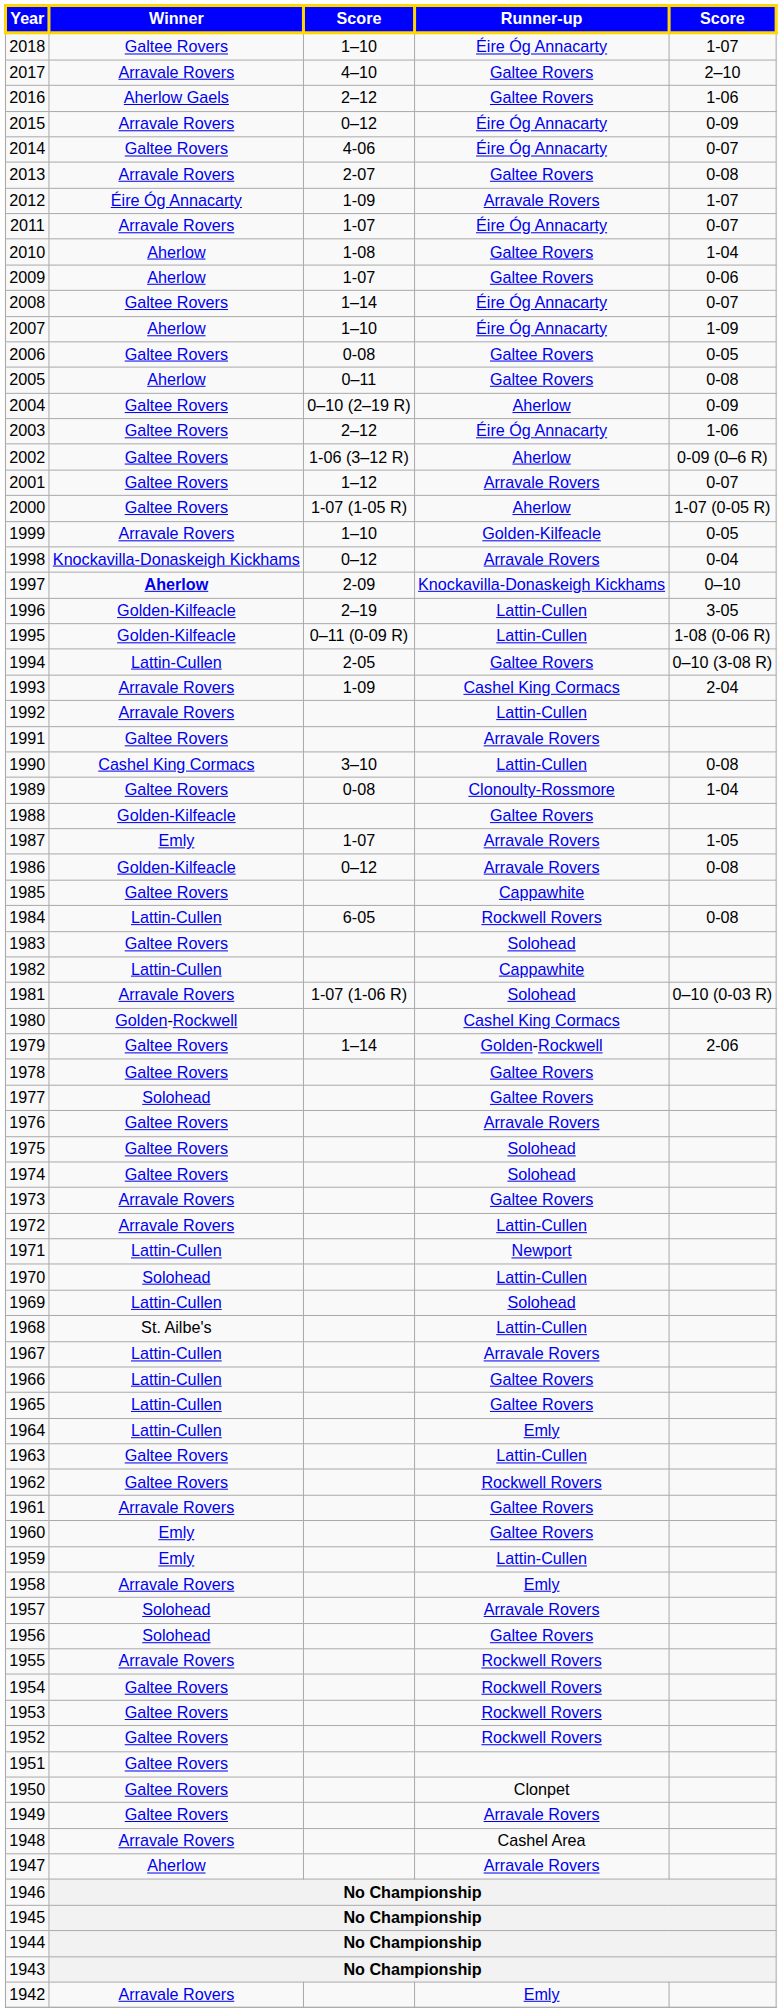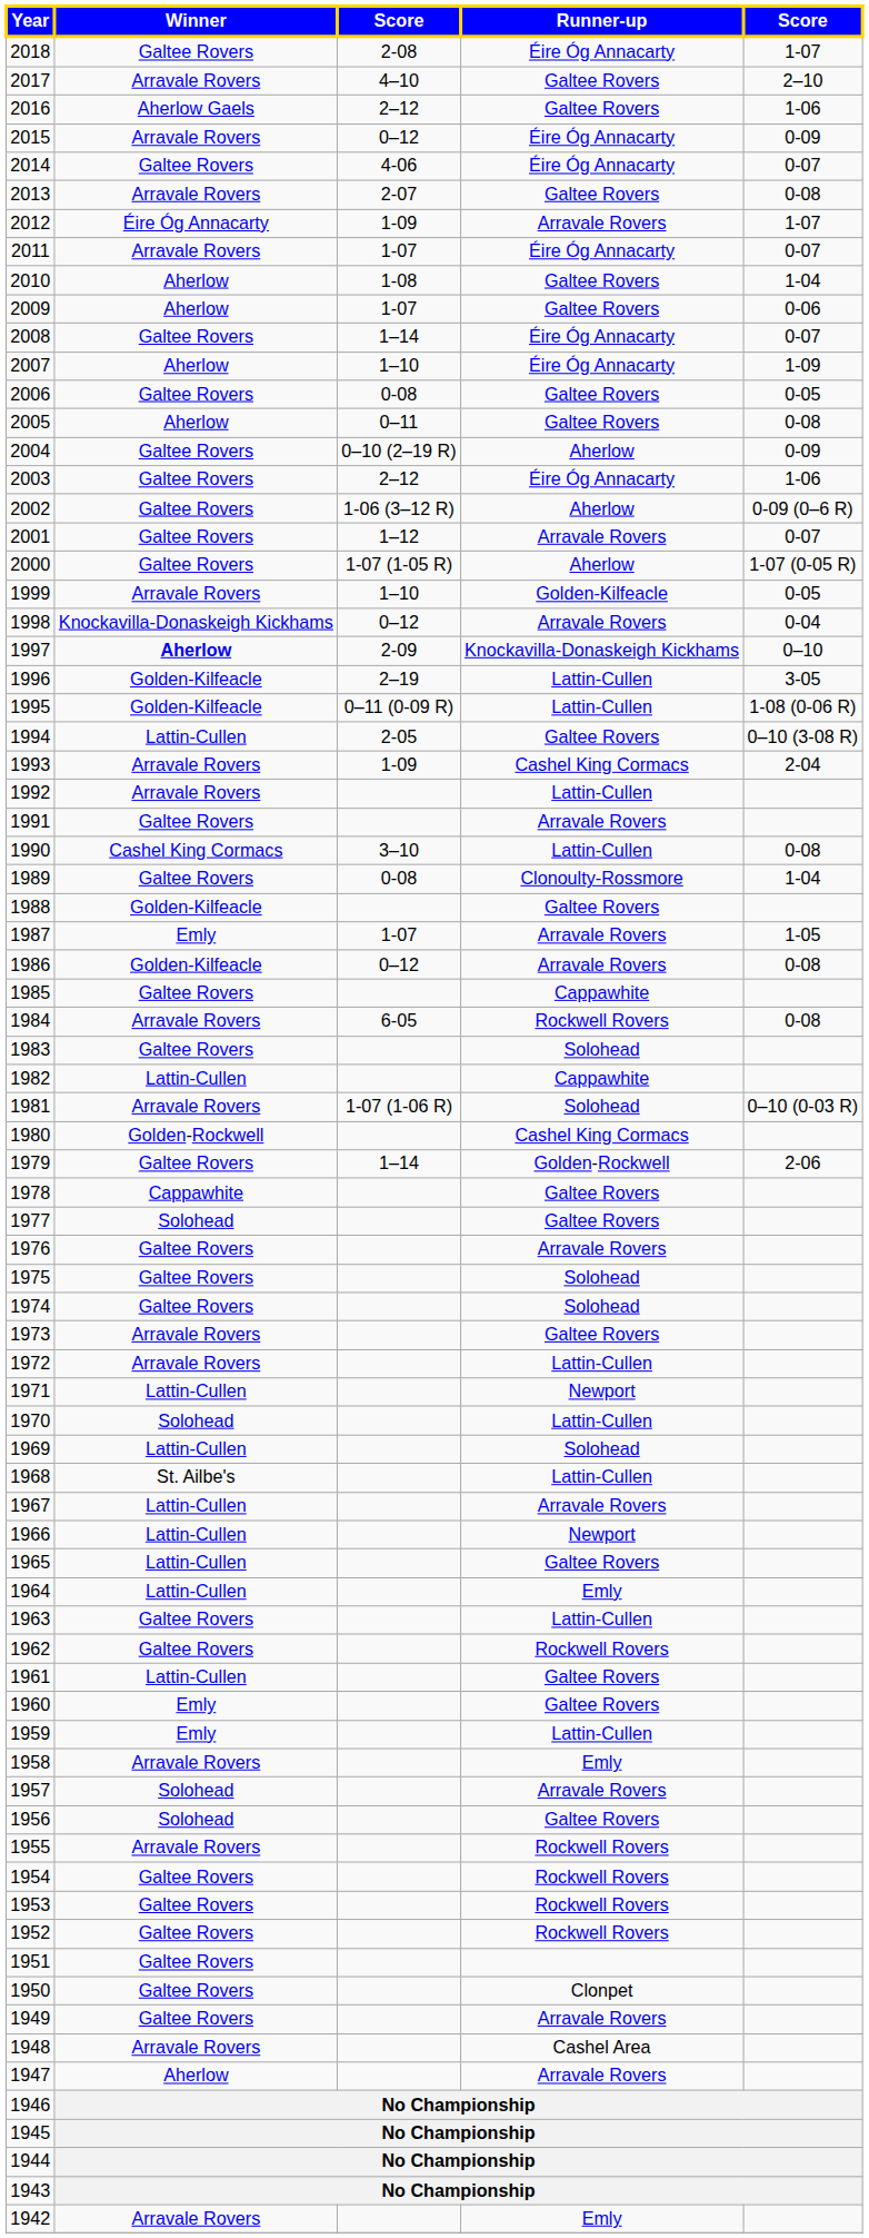 <table class="wikitable" style="text-align:center;">
 <tr>
 <th style="background:blue;color:white;border:3px solid gold">Year</th>
 <th style="background:blue;color:white;border:3px solid gold">Winner</th>
 <th style="background:blue;color:white;border:3px solid gold">Score</th>
 <th style="background:blue;color:white;border:3px solid gold">Runner-up</th>
 <th style="background:blue;color:white;border:3px solid gold">Score</th>
 </tr>
 <tr>
 <td>2018</td>
 <td><a href='#'>Galtee Rovers</a></td>
-<td>1–10</td>
+<td>2-08</td>
 <td><a href='#'>Éire Óg Annacarty</a></td>
 <td>1-07</td>
 </tr>
 <tr>
 <td>2017</td>
 <td><a href='#'>Arravale Rovers</a></td>
 <td>4–10</td>
 <td><a href='#'>Galtee Rovers</a></td>
 <td>2–10</td>
 </tr>
 <tr>
 <td>2016</td>
 <td><a href='#'>Aherlow Gaels</a></td>
 <td>2–12</td>
 <td><a href='#'>Galtee Rovers</a></td>
 <td>1-06</td>
 </tr>
 <tr>
 <td>2015</td>
 <td><a href='#'>Arravale Rovers</a></td>
 <td>0–12</td>
 <td><a href='#'>Éire Óg Annacarty</a></td>
 <td>0-09</td>
 </tr>
 <tr>
 <td>2014</td>
 <td><a href='#'>Galtee Rovers</a></td>
 <td>4-06</td>
 <td><a href='#'>Éire Óg Annacarty</a></td>
 <td>0-07</td>
 </tr>
 <tr>
 <td>2013</td>
 <td><a href='#'>Arravale Rovers</a></td>
 <td>2-07</td>
 <td><a href='#'>Galtee Rovers</a></td>
 <td>0-08</td>
 </tr>
 <tr>
 <td>2012</td>
 <td><a href='#'>Éire Óg Annacarty</a></td>
 <td>1-09</td>
 <td><a href='#'>Arravale Rovers</a></td>
 <td>1-07</td>
 </tr>
 <tr>
 <td>2011</td>
 <td><a href='#'>Arravale Rovers</a></td>
 <td>1-07</td>
 <td><a href='#'>Éire Óg Annacarty</a></td>
 <td>0-07</td>
 </tr>
 <tr>
 <td>2010</td>
 <td><a href='#'>Aherlow</a></td>
 <td>1-08</td>
 <td><a href='#'>Galtee Rovers</a></td>
 <td>1-04</td>
 </tr>
 <tr>
 <td>2009</td>
 <td><a href='#'>Aherlow</a></td>
 <td>1-07</td>
 <td><a href='#'>Galtee Rovers</a></td>
 <td>0-06</td>
 </tr>
 <tr>
 <td>2008</td>
 <td><a href='#'>Galtee Rovers</a></td>
 <td>1–14</td>
 <td><a href='#'>Éire Óg Annacarty</a></td>
 <td>0-07</td>
 </tr>
 <tr>
 <td>2007</td>
 <td><a href='#'>Aherlow</a></td>
 <td>1–10</td>
 <td><a href='#'>Éire Óg Annacarty</a></td>
 <td>1-09</td>
 </tr>
 <tr>
 <td>2006</td>
 <td><a href='#'>Galtee Rovers</a></td>
 <td>0-08</td>
 <td><a href='#'>Galtee Rovers</a></td>
 <td>0-05</td>
 </tr>
 <tr>
 <td>2005</td>
 <td><a href='#'>Aherlow</a></td>
 <td>0–11</td>
 <td><a href='#'>Galtee Rovers</a></td>
 <td>0-08</td>
 </tr>
 <tr>
 <td>2004</td>
 <td><a href='#'>Galtee Rovers</a></td>
 <td>0–10 (2–19 R)</td>
 <td><a href='#'>Aherlow</a></td>
 <td>0-09</td>
 </tr>
 <tr>
 <td>2003</td>
 <td><a href='#'>Galtee Rovers</a></td>
 <td>2–12</td>
 <td><a href='#'>Éire Óg Annacarty</a></td>
 <td>1-06</td>
 </tr>
 <tr>
 <td>2002</td>
 <td><a href='#'>Galtee Rovers</a></td>
 <td>1-06 (3–12 R)</td>
 <td><a href='#'>Aherlow</a></td>
 <td>0-09 (0–6 R)</td>
 </tr>
 <tr>
 <td>2001</td>
 <td><a href='#'>Galtee Rovers</a></td>
 <td>1–12</td>
 <td><a href='#'>Arravale Rovers</a></td>
 <td>0-07</td>
 </tr>
 <tr>
 <td>2000</td>
 <td><a href='#'>Galtee Rovers</a></td>
 <td>1-07 (1-05 R)</td>
 <td><a href='#'>Aherlow</a></td>
 <td>1-07 (0-05 R)</td>
 </tr>
 <tr>
 <td>1999</td>
 <td><a href='#'>Arravale Rovers</a></td>
 <td>1–10</td>
 <td><a href='#'>Golden-Kilfeacle</a></td>
 <td>0-05</td>
 </tr>
 <tr>
 <td>1998</td>
 <td><a href='#'>Knockavilla-Donaskeigh Kickhams</a></td>
 <td>0–12</td>
 <td><a href='#'>Arravale Rovers</a></td>
 <td>0-04</td>
 </tr>
 <tr>
 <td>1997</td>
 <td><strong><a href='#'>Aherlow</a></strong></td>
 <td>2-09</td>
 <td><a href='#'>Knockavilla-Donaskeigh Kickhams</a></td>
 <td>0–10</td>
 </tr>
 <tr>
 <td>1996</td>
 <td><a href='#'>Golden-Kilfeacle</a></td>
 <td>2–19</td>
 <td><a href='#'>Lattin-Cullen</a></td>
 <td>3-05</td>
 </tr>
 <tr>
 <td>1995</td>
 <td><a href='#'>Golden-Kilfeacle</a></td>
 <td>0–11 (0-09 R)</td>
 <td><a href='#'>Lattin-Cullen</a></td>
 <td>1-08 (0-06 R)</td>
 </tr>
 <tr>
 <td>1994</td>
 <td><a href='#'>Lattin-Cullen</a></td>
 <td>2-05</td>
 <td><a href='#'>Galtee Rovers</a></td>
 <td>0–10 (3-08 R)</td>
 </tr>
 <tr>
 <td>1993</td>
 <td><a href='#'>Arravale Rovers</a></td>
 <td>1-09</td>
 <td><a href='#'>Cashel King Cormacs</a></td>
 <td>2-04</td>
 </tr>
 <tr>
 <td>1992</td>
 <td><a href='#'>Arravale Rovers</a></td>
 <td></td>
 <td><a href='#'>Lattin-Cullen</a></td>
 <td></td>
 </tr>
 <tr>
 <td>1991</td>
 <td><a href='#'>Galtee Rovers</a></td>
 <td></td>
 <td><a href='#'>Arravale Rovers</a></td>
 <td></td>
 </tr>
 <tr>
 <td>1990</td>
 <td><a href='#'>Cashel King Cormacs</a></td>
 <td>3–10</td>
 <td><a href='#'>Lattin-Cullen</a></td>
 <td>0-08</td>
 </tr>
 <tr>
 <td>1989</td>
 <td><a href='#'>Galtee Rovers</a></td>
 <td>0-08</td>
 <td><a href='#'>Clonoulty-Rossmore</a></td>
 <td>1-04</td>
 </tr>
 <tr>
 <td>1988</td>
 <td><a href='#'>Golden-Kilfeacle</a></td>
 <td></td>
 <td><a href='#'>Galtee Rovers</a></td>
 <td></td>
 </tr>
 <tr>
 <td>1987</td>
 <td><a href='#'>Emly</a></td>
 <td>1-07</td>
 <td><a href='#'>Arravale Rovers</a></td>
 <td>1-05</td>
 </tr>
 <tr>
 <td>1986</td>
 <td><a href='#'>Golden-Kilfeacle</a></td>
 <td>0–12</td>
 <td><a href='#'>Arravale Rovers</a></td>
 <td>0-08</td>
 </tr>
 <tr>
 <td>1985</td>
 <td><a href='#'>Galtee Rovers</a></td>
 <td></td>
 <td><a href='#'>Cappawhite</a></td>
 <td></td>
 </tr>
 <tr>
 <td>1984</td>
-<td><a href='#'>Lattin-Cullen</a></td>
+<td><a href='#'>Arravale Rovers</a></td>
 <td>6-05</td>
 <td><a href='#'>Rockwell Rovers</a></td>
 <td>0-08</td>
 </tr>
 <tr>
 <td>1983</td>
 <td><a href='#'>Galtee Rovers</a></td>
 <td></td>
 <td><a href='#'>Solohead</a></td>
 <td></td>
 </tr>
 <tr>
 <td>1982</td>
 <td><a href='#'>Lattin-Cullen</a></td>
 <td></td>
 <td><a href='#'>Cappawhite</a></td>
 <td></td>
 </tr>
 <tr>
 <td>1981</td>
 <td><a href='#'>Arravale Rovers</a></td>
 <td>1-07 (1-06 R)</td>
 <td><a href='#'>Solohead</a></td>
 <td>0–10 (0-03 R)</td>
 </tr>
 <tr>
 <td>1980</td>
 <td><a href='#'>Golden</a>-<a href='#'>Rockwell</a></td>
 <td></td>
 <td><a href='#'>Cashel King Cormacs</a></td>
 <td></td>
 </tr>
 <tr>
 <td>1979</td>
 <td><a href='#'>Galtee Rovers</a></td>
 <td>1–14</td>
 <td><a href='#'>Golden</a>-<a href='#'>Rockwell</a></td>
 <td>2-06</td>
 </tr>
 <tr>
 <td>1978</td>
-<td><a href='#'>Galtee Rovers</a></td>
+<td><a href='#'>Cappawhite</a></td>
 <td></td>
 <td><a href='#'>Galtee Rovers</a></td>
 <td></td>
 </tr>
 <tr>
 <td>1977</td>
 <td><a href='#'>Solohead</a></td>
 <td></td>
 <td><a href='#'>Galtee Rovers</a></td>
 <td></td>
 </tr>
 <tr>
 <td>1976</td>
 <td><a href='#'>Galtee Rovers</a></td>
 <td></td>
 <td><a href='#'>Arravale Rovers</a></td>
 <td></td>
 </tr>
 <tr>
 <td>1975</td>
 <td><a href='#'>Galtee Rovers</a></td>
 <td></td>
 <td><a href='#'>Solohead</a></td>
 <td></td>
 </tr>
 <tr>
 <td>1974</td>
 <td><a href='#'>Galtee Rovers</a></td>
 <td></td>
 <td><a href='#'>Solohead</a></td>
 <td></td>
 </tr>
 <tr>
 <td>1973</td>
 <td><a href='#'>Arravale Rovers</a></td>
 <td></td>
 <td><a href='#'>Galtee Rovers</a></td>
 <td></td>
 </tr>
 <tr>
 <td>1972</td>
 <td><a href='#'>Arravale Rovers</a></td>
 <td></td>
 <td><a href='#'>Lattin-Cullen</a></td>
 <td></td>
 </tr>
 <tr>
 <td>1971</td>
 <td><a href='#'>Lattin-Cullen</a></td>
 <td></td>
 <td><a href='#'>Newport</a></td>
 <td></td>
 </tr>
 <tr>
 <td>1970</td>
 <td><a href='#'>Solohead</a></td>
 <td></td>
 <td><a href='#'>Lattin-Cullen</a></td>
 <td></td>
 </tr>
 <tr>
 <td>1969</td>
 <td><a href='#'>Lattin-Cullen</a></td>
 <td></td>
 <td><a href='#'>Solohead</a></td>
 <td></td>
 </tr>
 <tr>
 <td>1968</td>
 <td>St. Ailbe's</td>
 <td></td>
 <td><a href='#'>Lattin-Cullen</a></td>
 <td></td>
 </tr>
 <tr>
 <td>1967</td>
 <td><a href='#'>Lattin-Cullen</a></td>
 <td></td>
 <td><a href='#'>Arravale Rovers</a></td>
 <td></td>
 </tr>
 <tr>
 <td>1966</td>
 <td><a href='#'>Lattin-Cullen</a></td>
 <td></td>
-<td><a href='#'>Galtee Rovers</a></td>
+<td><a href='#'>Newport</a></td>
 <td></td>
 </tr>
 <tr>
 <td>1965</td>
 <td><a href='#'>Lattin-Cullen</a></td>
 <td></td>
 <td><a href='#'>Galtee Rovers</a></td>
 <td></td>
 </tr>
 <tr>
 <td>1964</td>
 <td><a href='#'>Lattin-Cullen</a></td>
 <td></td>
 <td><a href='#'>Emly</a></td>
 <td></td>
 </tr>
 <tr>
 <td>1963</td>
 <td><a href='#'>Galtee Rovers</a></td>
 <td></td>
 <td><a href='#'>Lattin-Cullen</a></td>
 <td></td>
 </tr>
 <tr>
 <td>1962</td>
 <td><a href='#'>Galtee Rovers</a></td>
 <td></td>
 <td><a href='#'>Rockwell Rovers</a></td>
 <td></td>
 </tr>
 <tr>
 <td>1961</td>
-<td><a href='#'>Arravale Rovers</a></td>
+<td><a href='#'>Lattin-Cullen</a></td>
 <td></td>
 <td><a href='#'>Galtee Rovers</a></td>
 <td></td>
 </tr>
 <tr>
 <td>1960</td>
 <td><a href='#'>Emly</a></td>
 <td></td>
 <td><a href='#'>Galtee Rovers</a></td>
 <td></td>
 </tr>
 <tr>
 <td>1959</td>
 <td><a href='#'>Emly</a></td>
 <td></td>
 <td><a href='#'>Lattin-Cullen</a></td>
 <td></td>
 </tr>
 <tr>
 <td>1958</td>
 <td><a href='#'>Arravale Rovers</a></td>
 <td></td>
 <td><a href='#'>Emly</a></td>
 <td></td>
 </tr>
 <tr>
 <td>1957</td>
 <td><a href='#'>Solohead</a></td>
 <td></td>
 <td><a href='#'>Arravale Rovers</a></td>
 <td></td>
 </tr>
 <tr>
 <td>1956</td>
 <td><a href='#'>Solohead</a></td>
 <td></td>
 <td><a href='#'>Galtee Rovers</a></td>
 <td></td>
 </tr>
 <tr>
 <td>1955</td>
 <td><a href='#'>Arravale Rovers</a></td>
 <td></td>
 <td><a href='#'>Rockwell Rovers</a></td>
 <td></td>
 </tr>
 <tr>
 <td>1954</td>
 <td><a href='#'>Galtee Rovers</a></td>
 <td></td>
 <td><a href='#'>Rockwell Rovers</a></td>
 <td></td>
 </tr>
 <tr>
 <td>1953</td>
 <td><a href='#'>Galtee Rovers</a></td>
 <td></td>
 <td><a href='#'>Rockwell Rovers</a></td>
 <td></td>
 </tr>
 <tr>
 <td>1952</td>
 <td><a href='#'>Galtee Rovers</a></td>
 <td></td>
 <td><a href='#'>Rockwell Rovers</a></td>
 <td></td>
 </tr>
 <tr>
 <td>1951</td>
 <td><a href='#'>Galtee Rovers</a></td>
 <td></td>
 <td></td>
 <td></td>
 </tr>
 <tr>
 <td>1950</td>
 <td><a href='#'>Galtee Rovers</a></td>
 <td></td>
 <td>Clonpet</td>
 <td></td>
 </tr>
 <tr>
 <td>1949</td>
 <td><a href='#'>Galtee Rovers</a></td>
 <td></td>
 <td><a href='#'>Arravale Rovers</a></td>
 <td></td>
 </tr>
 <tr>
 <td>1948</td>
 <td><a href='#'>Arravale Rovers</a></td>
 <td></td>
 <td>Cashel Area</td>
 <td></td>
 </tr>
 <tr>
 <td>1947</td>
 <td><a href='#'>Aherlow</a></td>
 <td></td>
 <td><a href='#'>Arravale Rovers</a></td>
 <td></td>
 </tr>
 <tr>
 <td>1946</td>
 <th colspan=4 align=center>No Championship</th>
 </tr>
 <tr>
 <td>1945</td>
 <th colspan=4 align=center>No Championship</th>
 </tr>
 <tr>
 <td>1944</td>
 <th colspan=4 align=center>No Championship</th>
 </tr>
 <tr>
 <td>1943</td>
 <th colspan=4 align=center>No Championship</th>
 </tr>
 <tr>
 <td>1942</td>
 <td><a href='#'>Arravale Rovers</a></td>
 <td></td>
 <td><a href='#'>Emly</a></td>
 <td></td>
 </tr>
 <tr>
 </tr>
 </table>
